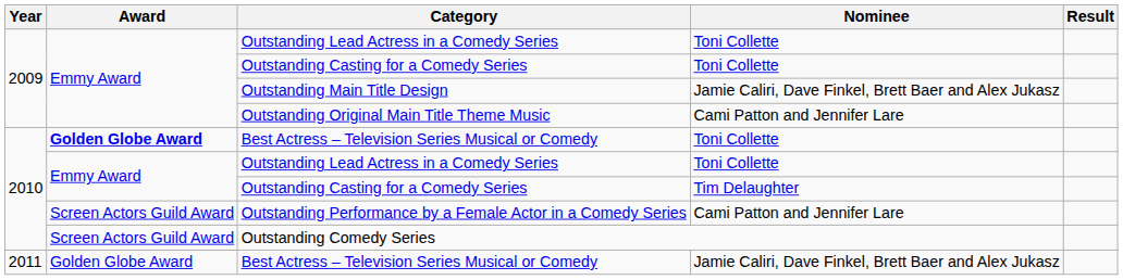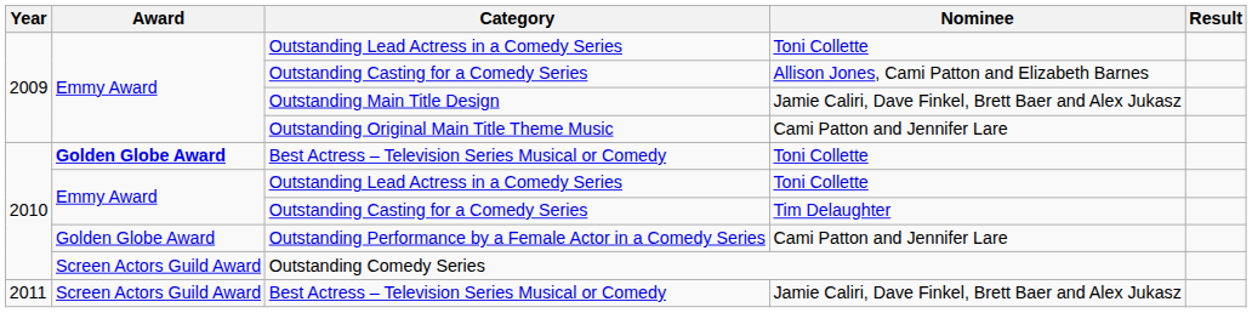 <table class="wikitable">
 <tr>
 <th>Year</th>
 <th>Award</th>
 <th>Category</th>
 <th>Nominee</th>
 <th>Result</th>
 </tr>
 <tr>
 <td rowspan="4">2009</td>
 <td rowspan="4"><a href='#'>Emmy Award</a></td>
 <td><a href='#'>Outstanding Lead Actress in a Comedy Series</a></td>
 <td><a href='#'>Toni Collette</a></td>
 <td></td>
 </tr>
 <tr>
 <td><a href='#'>Outstanding Casting for a Comedy Series</a></td>
-<td><a href='#'>Toni Collette</a></td>
+<td><a href='#'>Allison Jones</a>, Cami Patton and Elizabeth Barnes</td>
 <td></td>
 </tr>
 <tr>
 <td><a href='#'>Outstanding Main Title Design</a></td>
 <td>Jamie Caliri, Dave Finkel, Brett Baer and Alex Jukasz</td>
 <td></td>
 </tr>
 <tr>
 <td><a href='#'>Outstanding Original Main Title Theme Music</a></td>
 <td>Cami Patton and Jennifer Lare</td>
 <td></td>
 </tr>
 <tr>
 <td rowspan="5">2010</td>
 <td><strong><a href='#'>Golden Globe Award</a></strong></td>
 <td><a href='#'>Best Actress – Television Series Musical or Comedy</a></td>
 <td><a href='#'>Toni Collette</a></td>
 <td></td>
 </tr>
 <tr>
 <td rowspan="2"><a href='#'>Emmy Award</a></td>
 <td><a href='#'>Outstanding Lead Actress in a Comedy Series</a></td>
 <td><a href='#'>Toni Collette</a></td>
 <td></td>
 </tr>
 <tr>
 <td><a href='#'>Outstanding Casting for a Comedy Series</a></td>
 <td><a href='#'>Tim Delaughter</a></td>
 <td></td>
 </tr>
 <tr>
-<td><a href='#'>Screen Actors Guild Award</a></td>
+<td><a href='#'>Golden Globe Award</a></td>
 <td><a href='#'>Outstanding Performance by a Female Actor in a Comedy Series</a></td>
 <td>Cami Patton and Jennifer Lare</td>
 <td></td>
 </tr>
 <tr>
 <td><a href='#'>Screen Actors Guild Award</a></td>
 <td colspan="2">Outstanding Comedy Series</td>
 <td></td>
 </tr>
 <tr>
 <td>2011</td>
-<td><a href='#'>Golden Globe Award</a></td>
+<td><a href='#'>Screen Actors Guild Award</a></td>
 <td><a href='#'>Best Actress – Television Series Musical or Comedy</a></td>
 <td>Jamie Caliri, Dave Finkel, Brett Baer and Alex Jukasz</td>
 <td></td>
 </tr>
 </table>
